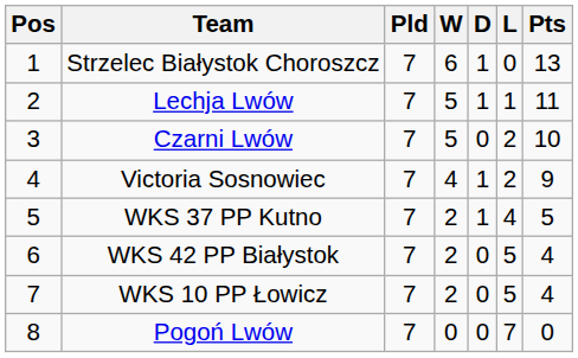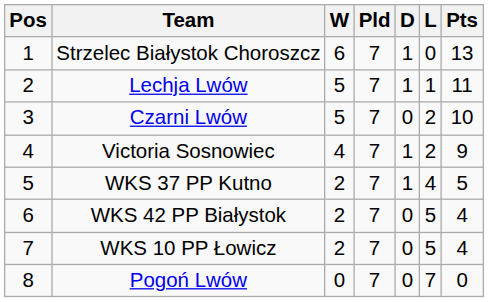 <table class="wikitable" style="text-align: center">
 <tr>
 <th>Pos</th>
 <th>Team</th>
+<th>W</th>
 <th>Pld</th>
-<th>W</th>
 <th>D</th>
 <th>L</th>
 <th>Pts</th>
 </tr>
 <tr>
 <td>1</td>
 <td>Strzelec Białystok Choroszcz</td>
+<td>6</td>
 <td>7</td>
-<td>6</td>
 <td>1</td>
 <td>0</td>
 <td>13</td>
 </tr>
 <tr>
 <td>2</td>
 <td><a href='#'>Lechja Lwów</a></td>
+<td>5</td>
 <td>7</td>
-<td>5</td>
 <td>1</td>
 <td>1</td>
 <td>11</td>
 </tr>
 <tr>
 <td>3</td>
 <td><a href='#'>Czarni Lwów</a></td>
+<td>5</td>
 <td>7</td>
-<td>5</td>
 <td>0</td>
 <td>2</td>
 <td>10</td>
 </tr>
 <tr>
 <td>4</td>
 <td>Victoria Sosnowiec</td>
+<td>4</td>
 <td>7</td>
-<td>4</td>
 <td>1</td>
 <td>2</td>
 <td>9</td>
 </tr>
 <tr>
 <td>5</td>
 <td>WKS 37 PP Kutno</td>
+<td>2</td>
 <td>7</td>
-<td>2</td>
 <td>1</td>
 <td>4</td>
 <td>5</td>
 </tr>
 <tr>
 <td>6</td>
 <td>WKS 42 PP Białystok</td>
+<td>2</td>
 <td>7</td>
-<td>2</td>
 <td>0</td>
 <td>5</td>
 <td>4</td>
 </tr>
 <tr>
 <td>7</td>
 <td>WKS 10 PP Łowicz</td>
+<td>2</td>
 <td>7</td>
-<td>2</td>
 <td>0</td>
 <td>5</td>
 <td>4</td>
 </tr>
 <tr>
 <td>8</td>
 <td><a href='#'>Pogoń Lwów</a></td>
+<td>0</td>
 <td>7</td>
-<td>0</td>
 <td>0</td>
 <td>7</td>
 <td>0</td>
 </tr>
 </table>
